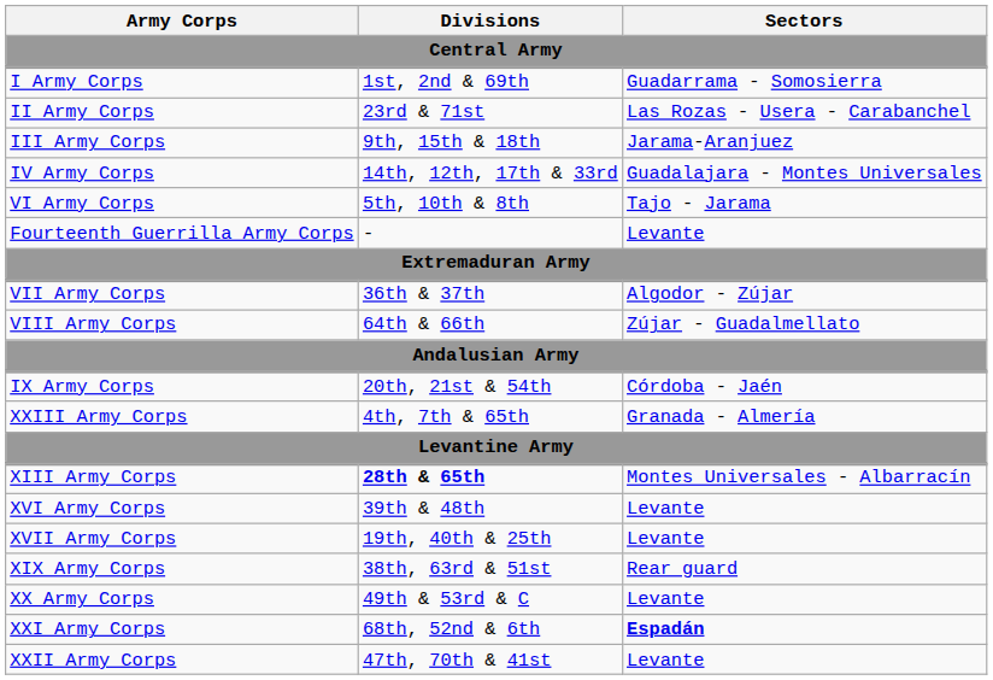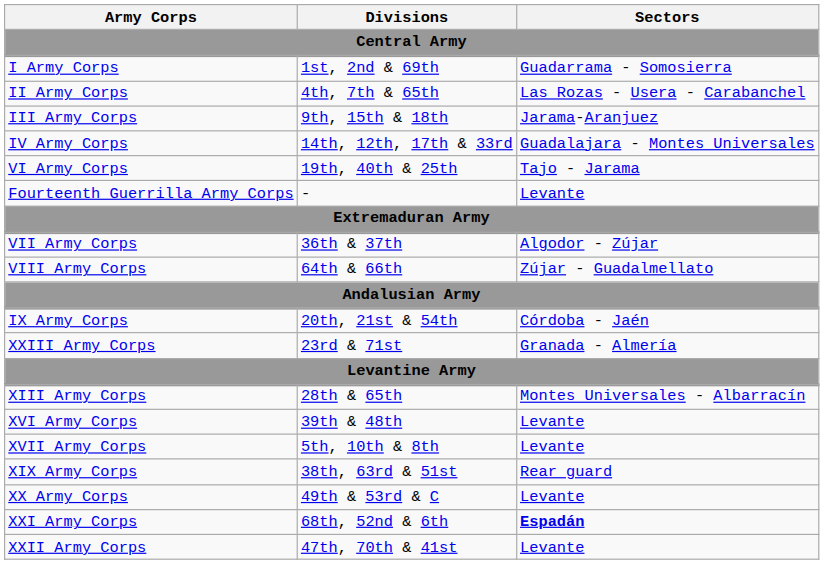 <table class="wikitable">
 <tr>
 <th>Army Corps</th>
 <th>Divisions</th>
 <th>Sectors</th>
 </tr>
 <tr>
 <td colspan="4" style="background-color:#999;" align="center"><span><strong>Central Army</strong></span></td>
 </tr>
 <tr style="border-top:solid 3px #999;">
 </tr>
 <tr>
 <td><a href='#'>I Army Corps</a></td>
 <td><a href='#'>1st</a>, <a href='#'>2nd</a> & <a href='#'>69th</a></td>
 <td><a href='#'>Guadarrama</a> - <a href='#'>Somosierra</a></td>
 </tr>
 <tr>
 <td><a href='#'>II Army Corps</a></td>
-<td><a href='#'>23rd</a> & <a href='#'>71st</a></td>
+<td><a href='#'>4th</a>, <a href='#'>7th</a> & <a href='#'>65th</a></td>
 <td><a href='#'>Las Rozas</a> - <a href='#'>Usera</a> - <a href='#'>Carabanchel</a></td>
 </tr>
 <tr>
 <td><a href='#'>III Army Corps</a></td>
 <td><a href='#'>9th</a>, <a href='#'>15th</a> & <a href='#'>18th</a></td>
 <td><a href='#'>Jarama</a>-<a href='#'>Aranjuez</a></td>
 </tr>
 <tr>
 <td><a href='#'>IV Army Corps</a></td>
 <td><a href='#'>14th</a>, <a href='#'>12th</a>, <a href='#'>17th</a> & <a href='#'>33rd</a></td>
 <td><a href='#'>Guadalajara</a> - <a href='#'>Montes Universales</a></td>
 </tr>
 <tr>
 <td><a href='#'>VI Army Corps</a></td>
-<td><a href='#'>5th</a>, <a href='#'>10th</a> & <a href='#'>8th</a></td>
+<td><a href='#'>19th</a>, <a href='#'>40th</a> & <a href='#'>25th</a></td>
 <td><a href='#'>Tajo</a> - <a href='#'>Jarama</a></td>
 </tr>
 <tr>
 <td><a href='#'>Fourteenth Guerrilla Army Corps</a></td>
 <td>-</td>
 <td><a href='#'>Levante</a></td>
 </tr>
 <tr>
 <td colspan="4" style="background-color:#999;" align="center"><span><strong>Extremaduran Army</strong></span></td>
 </tr>
 <tr style="border-top:solid 3px #999;">
 </tr>
 <tr>
 <td><a href='#'>VII Army Corps</a></td>
 <td><a href='#'>36th</a> & <a href='#'>37th</a></td>
 <td><a href='#'>Algodor</a> - <a href='#'>Zújar</a></td>
 </tr>
 <tr>
 <td><a href='#'>VIII Army Corps</a></td>
 <td><a href='#'>64th</a> & <a href='#'>66th</a></td>
 <td><a href='#'>Zújar</a> - <a href='#'>Guadalmellato</a></td>
 </tr>
 <tr>
 <td colspan="4" style="background-color:#999;" align="center"><span><strong>Andalusian Army</strong></span></td>
 </tr>
 <tr style="border-top:solid 3px #999;">
 </tr>
 <tr>
 <td><a href='#'>IX Army Corps</a></td>
 <td><a href='#'>20th</a>, <a href='#'>21st</a> & <a href='#'>54th</a></td>
 <td><a href='#'>Córdoba</a> - <a href='#'>Jaén</a></td>
 </tr>
 <tr>
 <td><a href='#'>XXIII Army Corps</a></td>
-<td><a href='#'>4th</a>, <a href='#'>7th</a> & <a href='#'>65th</a></td>
+<td><a href='#'>23rd</a> & <a href='#'>71st</a></td>
 <td><a href='#'>Granada</a> - <a href='#'>Almería</a></td>
 </tr>
 <tr>
 <td colspan="4" style="background-color:#999;" align="center"><span><strong>Levantine Army</strong></span></td>
 </tr>
 <tr style="border-top:solid 3px #999;">
 </tr>
 <tr>
 <td><a href='#'>XIII Army Corps</a></td>
-<td><strong><a href='#'>28th</a> & <a href='#'>65th</a></strong></td>
+<td><a href='#'>28th</a> & <a href='#'>65th</a></td>
 <td><a href='#'>Montes Universales</a> - <a href='#'>Albarracín</a></td>
 </tr>
 <tr>
 <td><a href='#'>XVI Army Corps</a></td>
 <td><a href='#'>39th</a> & <a href='#'>48th</a></td>
 <td><a href='#'>Levante</a></td>
 </tr>
 <tr>
 <td><a href='#'>XVII Army Corps</a></td>
-<td><a href='#'>19th</a>, <a href='#'>40th</a> & <a href='#'>25th</a></td>
+<td><a href='#'>5th</a>, <a href='#'>10th</a> & <a href='#'>8th</a></td>
 <td><a href='#'>Levante</a></td>
 </tr>
 <tr>
 <td><a href='#'>XIX Army Corps</a></td>
 <td><a href='#'>38th</a>, <a href='#'>63rd</a> & <a href='#'>51st</a></td>
 <td><a href='#'>Rear guard</a></td>
 </tr>
 <tr>
 <td><a href='#'>XX Army Corps</a></td>
 <td><a href='#'>49th</a> & <a href='#'>53rd</a> & <a href='#'>C</a></td>
 <td><a href='#'>Levante</a></td>
 </tr>
 <tr>
 <td><a href='#'>XXI Army Corps</a></td>
 <td><a href='#'>68th</a>, <a href='#'>52nd</a> & <a href='#'>6th</a></td>
 <td><strong><a href='#'>Espadán</a></strong></td>
 </tr>
 <tr>
 <td><a href='#'>XXII Army Corps</a></td>
 <td><a href='#'>47th</a>, <a href='#'>70th</a> & <a href='#'>41st</a></td>
 <td><a href='#'>Levante</a></td>
 </tr>
 </table>
